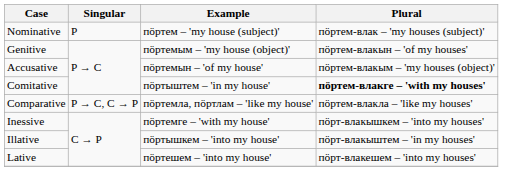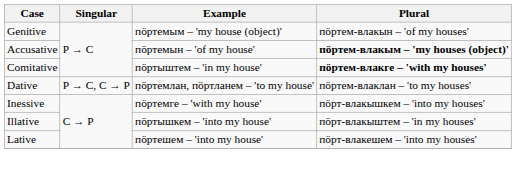 <table class="wikitable">
 <tr>
 <th>Case</th>
 <th>Singular</th>
 <th>Example</th>
 <th>Plural</th>
-</tr>
-<tr>
-<td>Nominative</td>
-<td>P</td>
-<td>пӧртем – 'my house (subject)'</td>
-<td>пӧртем-влак – 'my houses (subject)'</td>
 </tr>
 <tr>
 <td>Genitive</td>
 <td rowspan="3">P → C</td>
 <td>пӧртемым – 'my house (object)'</td>
 <td>пӧртем-влакын – 'of my houses'</td>
 </tr>
 <tr>
 <td>Accusative</td>
 <td>пӧртемын – 'of my house'</td>
-<td>пӧртем-влакым – 'my houses (object)'</td>
+<td><strong>пӧртем-влакым – 'my houses (object)'</strong></td>
 </tr>
 <tr>
 <td>Comitative</td>
 <td>пӧртыштем – 'in my house'</td>
 <td><strong>пӧртем-влакге – 'with my houses'</strong></td>
 </tr>
 <tr>
-<td>Comparative</td>
+<td>Dative</td>
 <td>P → C, C → P</td>
-<td>пӧртемла, пӧртлам – 'like my house'</td>
-<td>пӧртем-влакла – 'like my houses'</td>
+<td>пӧртемлан, пӧртланем – 'to my house'</td>
+<td>пӧртем-влаклан – 'to my houses'</td>
 </tr>
 <tr>
 <td>Inessive</td>
 <td rowspan="3">C → P</td>
 <td>пӧртемге – 'with my house'</td>
 <td>пӧрт-влакышкем – 'into my houses'</td>
 </tr>
 <tr>
 <td>Illative</td>
 <td>пӧртышкем – 'into my house'</td>
 <td>пӧрт-влакыштем – 'in my houses'</td>
 </tr>
 <tr>
 <td>Lative</td>
 <td>пӧртешем – 'into my house'</td>
 <td>пӧрт-влакешем – 'into my houses'</td>
 </tr>
 <tr>
 </tr>
 </table>
